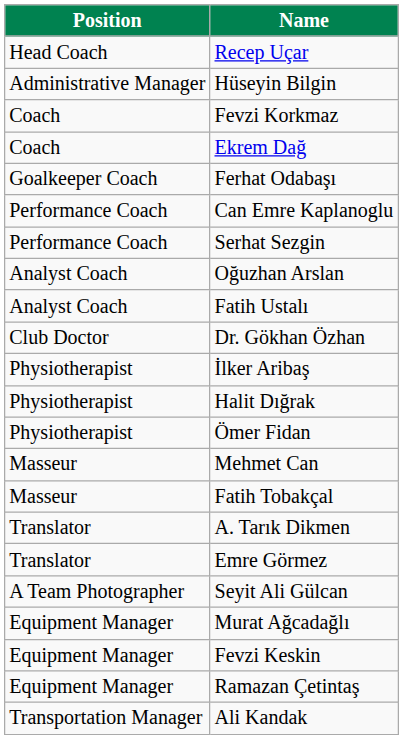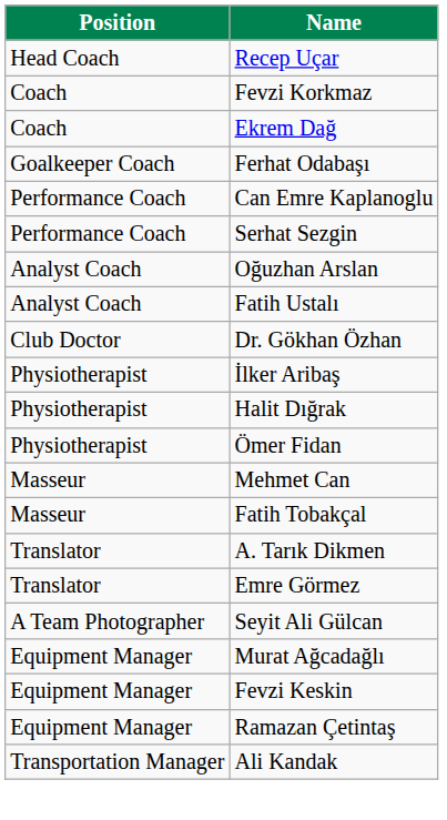 <table class="wikitable" style="text-align:left;">
 <tr>
 <th style="color:#FFFFFF; background:#008250;">Position</th>
 <th style="color:#FFFFFF; background:#008250;">Name</th>
 </tr>
 <tr>
 <td>Head Coach</td>
 <td><a href='#'>Recep Uçar</a></td>
-</tr>
-<tr>
-<td>Administrative Manager</td>
-<td>Hüseyin Bilgin</td>
 </tr>
 <tr>
 <td>Coach</td>
 <td>Fevzi Korkmaz</td>
 </tr>
 <tr>
 <td>Coach</td>
 <td><a href='#'>Ekrem Dağ</a></td>
 </tr>
 <tr>
 <td>Goalkeeper Coach</td>
 <td>Ferhat Odabaşı</td>
 </tr>
 <tr>
 <td>Performance Coach</td>
 <td>Can Emre Kaplanoglu</td>
 </tr>
 <tr>
 <td>Performance Coach</td>
 <td>Serhat Sezgin</td>
 </tr>
 <tr>
 <td>Analyst Coach</td>
 <td>Oğuzhan Arslan</td>
 </tr>
 <tr>
 <td>Analyst Coach</td>
 <td>Fatih Ustalı</td>
 </tr>
 <tr>
 <td>Club Doctor</td>
 <td>Dr. Gökhan Özhan</td>
 </tr>
 <tr>
 <td>Physiotherapist</td>
 <td>İlker Aribaş</td>
 </tr>
 <tr>
 <td>Physiotherapist</td>
 <td>Halit Dığrak</td>
 </tr>
 <tr>
 <td>Physiotherapist</td>
 <td>Ömer Fidan</td>
 </tr>
 <tr>
 <td>Masseur</td>
 <td>Mehmet Can</td>
 </tr>
 <tr>
 <td>Masseur</td>
 <td>Fatih Tobakçal</td>
 </tr>
 <tr>
 <td>Translator</td>
 <td>A. Tarık Dikmen</td>
 </tr>
 <tr>
 <td>Translator</td>
 <td>Emre Görmez</td>
 </tr>
 <tr>
 <td>A Team Photographer</td>
 <td>Seyit Ali Gülcan</td>
 </tr>
 <tr>
 <td>Equipment Manager</td>
 <td>Murat Ağcadağlı</td>
 </tr>
 <tr>
 <td>Equipment Manager</td>
 <td>Fevzi Keskin</td>
 </tr>
 <tr>
 <td>Equipment Manager</td>
 <td>Ramazan Çetintaş</td>
 </tr>
 <tr>
 <td>Transportation Manager</td>
 <td>Ali Kandak</td>
 </tr>
 </table>
